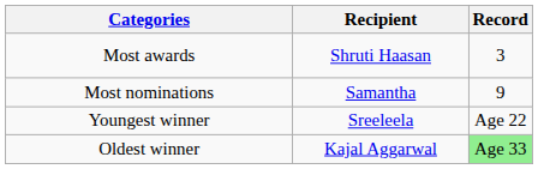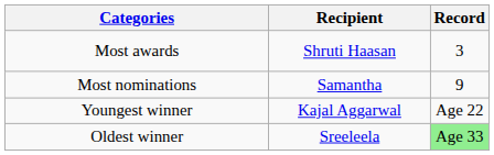 <table class="wikitable" style="text-align: center">
 <tr>
 <th width="25"><strong><a href='#'>Categories</a></strong></th>
 <th width="100">Recipient</th>
 <th>Record</th>
 </tr>
 <tr style="height:2.5em;">
 <td width="250">Most awards</td>
 <td width="150"><a href='#'>Shruti Haasan</a></td>
 <td>3</td>
 </tr>
 <tr>
 <td>Most nominations</td>
 <td><a href='#'>Samantha</a></td>
 <td>9</td>
 </tr>
 <tr>
 <td>Youngest winner</td>
-<td><a href='#'>Sreeleela</a></td>
+<td><a href='#'>Kajal Aggarwal</a></td>
 <td>Age 22</td>
 </tr>
 <tr>
 <td>Oldest winner</td>
-<td><a href='#'>Kajal Aggarwal</a></td>
+<td><a href='#'>Sreeleela</a></td>
 <td style="background: lightgreen;">Age 33</td>
 </tr>
 </table>
